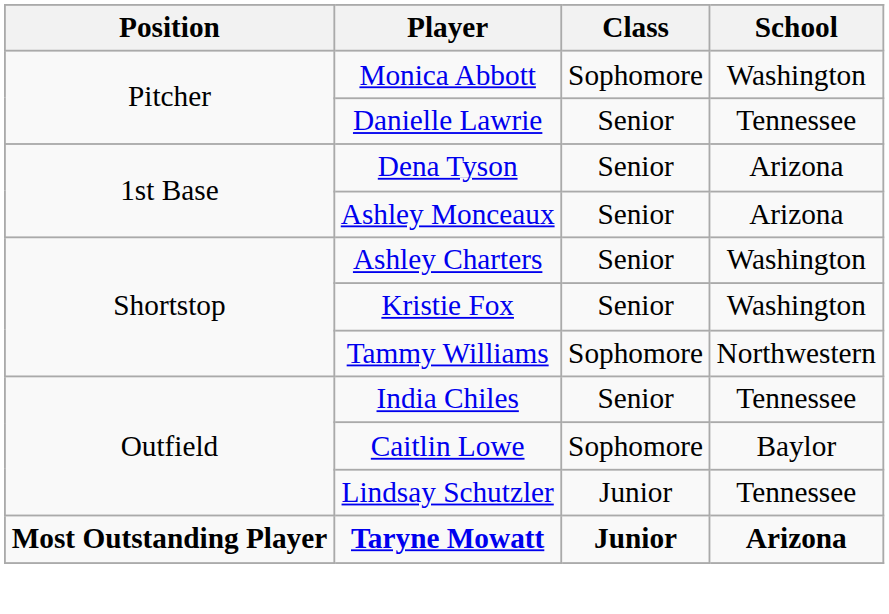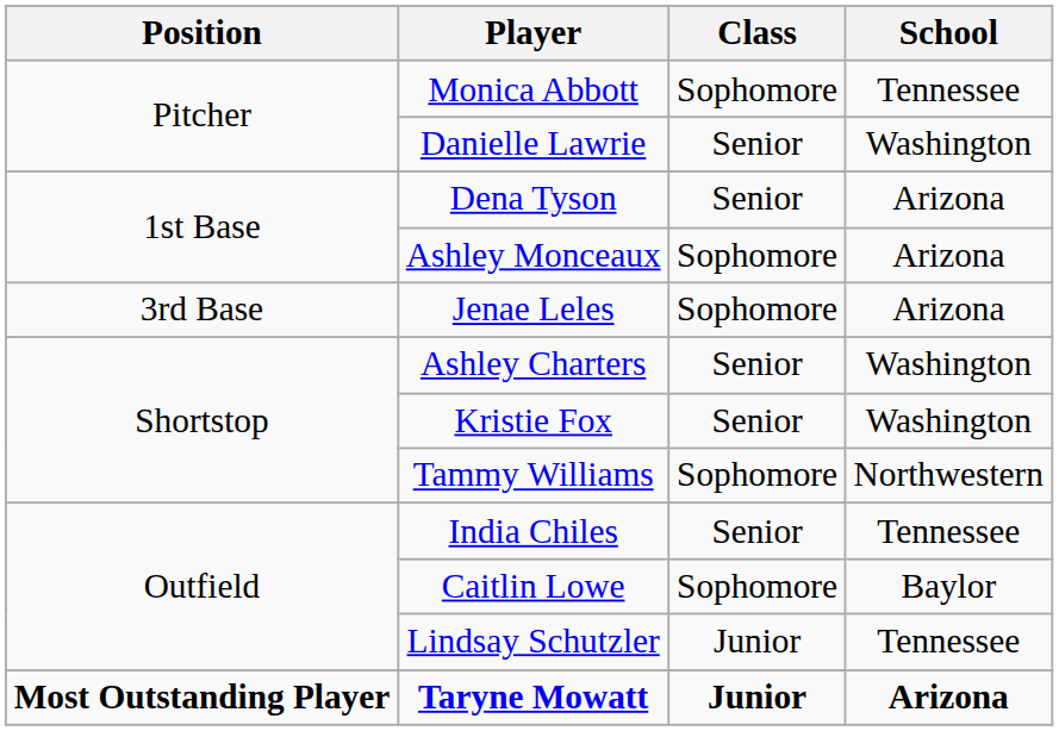 <table class="wikitable">
 <tr>
 <th>Position</th>
 <th>Player</th>
 <th>Class</th>
 <th>School</th>
 </tr>
 <tr align=center>
 <td rowspan=2>Pitcher</td>
 <td><a href='#'>Monica Abbott</a></td>
 <td>Sophomore</td>
-<td>Washington</td>
+<td>Tennessee</td>
 </tr>
 <tr align=center>
 <td><a href='#'>Danielle Lawrie</a></td>
 <td>Senior</td>
-<td>Tennessee</td>
+<td>Washington</td>
 </tr>
 <tr align=center>
 <td rowspan=2>1st Base</td>
 <td><a href='#'>Dena Tyson</a></td>
 <td>Senior</td>
 <td>Arizona</td>
 </tr>
 <tr align=center>
 <td><a href='#'>Ashley Monceaux</a></td>
-<td>Senior</td>
+<td>Sophomore</td>
+<td>Arizona</td>
+</tr>
+<tr align=center>
+<td>3rd Base</td>
+<td><a href='#'>Jenae Leles</a></td>
+<td>Sophomore</td>
 <td>Arizona</td>
 </tr>
 <tr align=center>
 <td rowspan=3>Shortstop</td>
 <td><a href='#'>Ashley Charters</a></td>
 <td>Senior</td>
 <td>Washington</td>
 </tr>
 <tr align=center>
 <td><a href='#'>Kristie Fox</a></td>
 <td>Senior</td>
 <td>Washington</td>
 </tr>
 <tr align=center>
 <td><a href='#'>Tammy Williams</a></td>
 <td>Sophomore</td>
 <td>Northwestern</td>
 </tr>
 <tr align=center>
 <td rowspan=3>Outfield</td>
 <td><a href='#'>India Chiles</a></td>
 <td>Senior</td>
 <td>Tennessee</td>
 </tr>
 <tr align=center>
 <td><a href='#'>Caitlin Lowe</a></td>
 <td>Sophomore</td>
 <td>Baylor</td>
 </tr>
 <tr align=center>
 <td><a href='#'>Lindsay Schutzler</a></td>
 <td>Junior</td>
 <td>Tennessee</td>
 </tr>
 <tr align=center>
 <td><strong>Most Outstanding Player</strong></td>
 <td><strong><a href='#'>Taryne Mowatt</a></strong></td>
 <td><strong>Junior</strong></td>
 <td><strong>Arizona</strong></td>
 </tr>
 </table>
